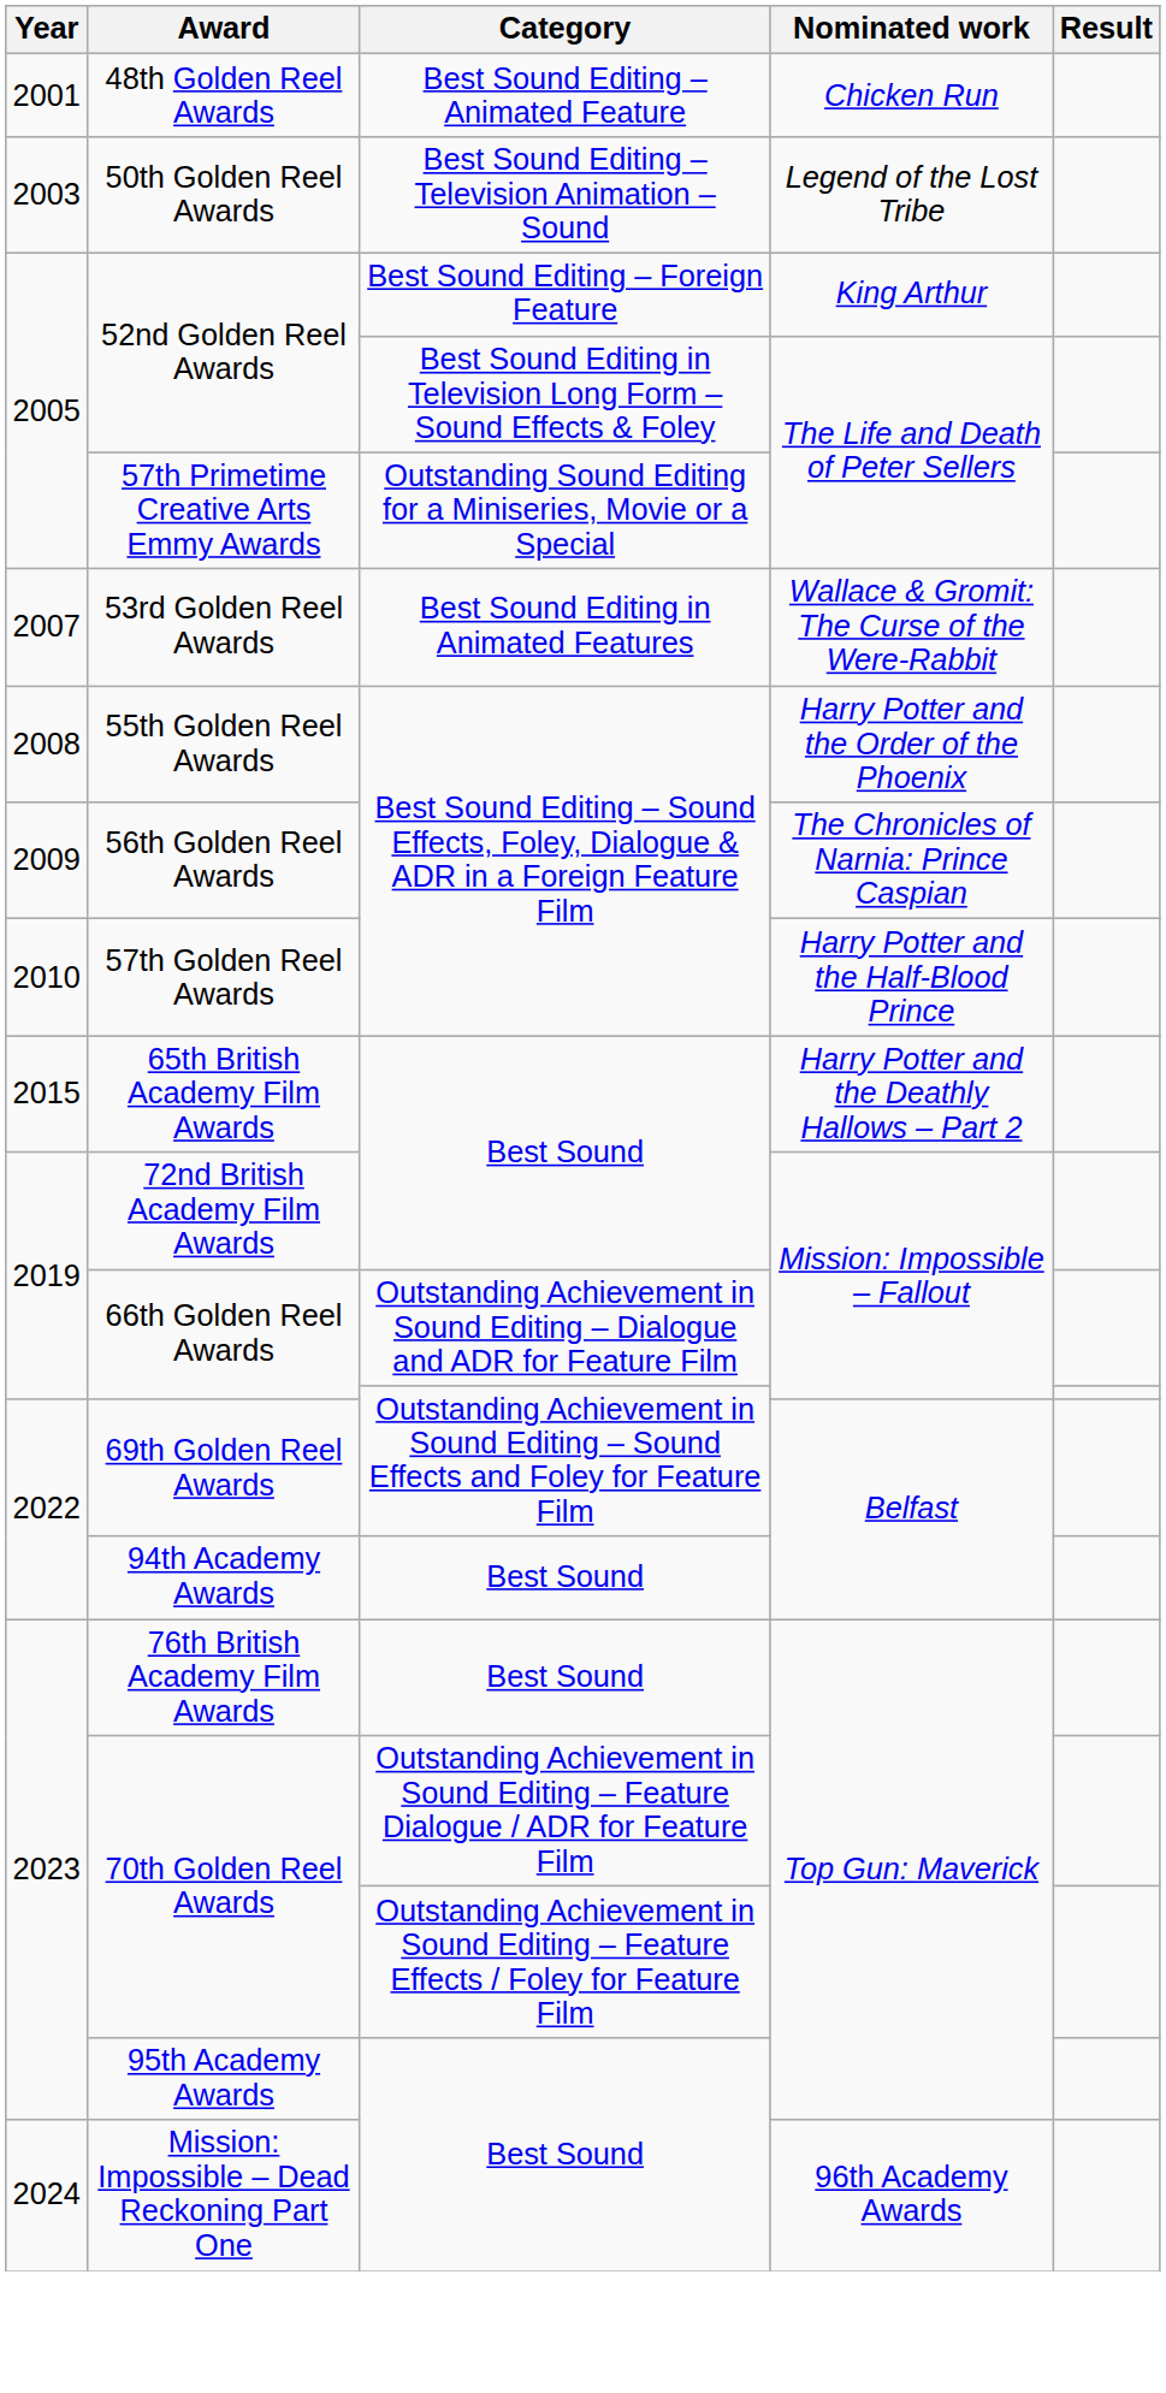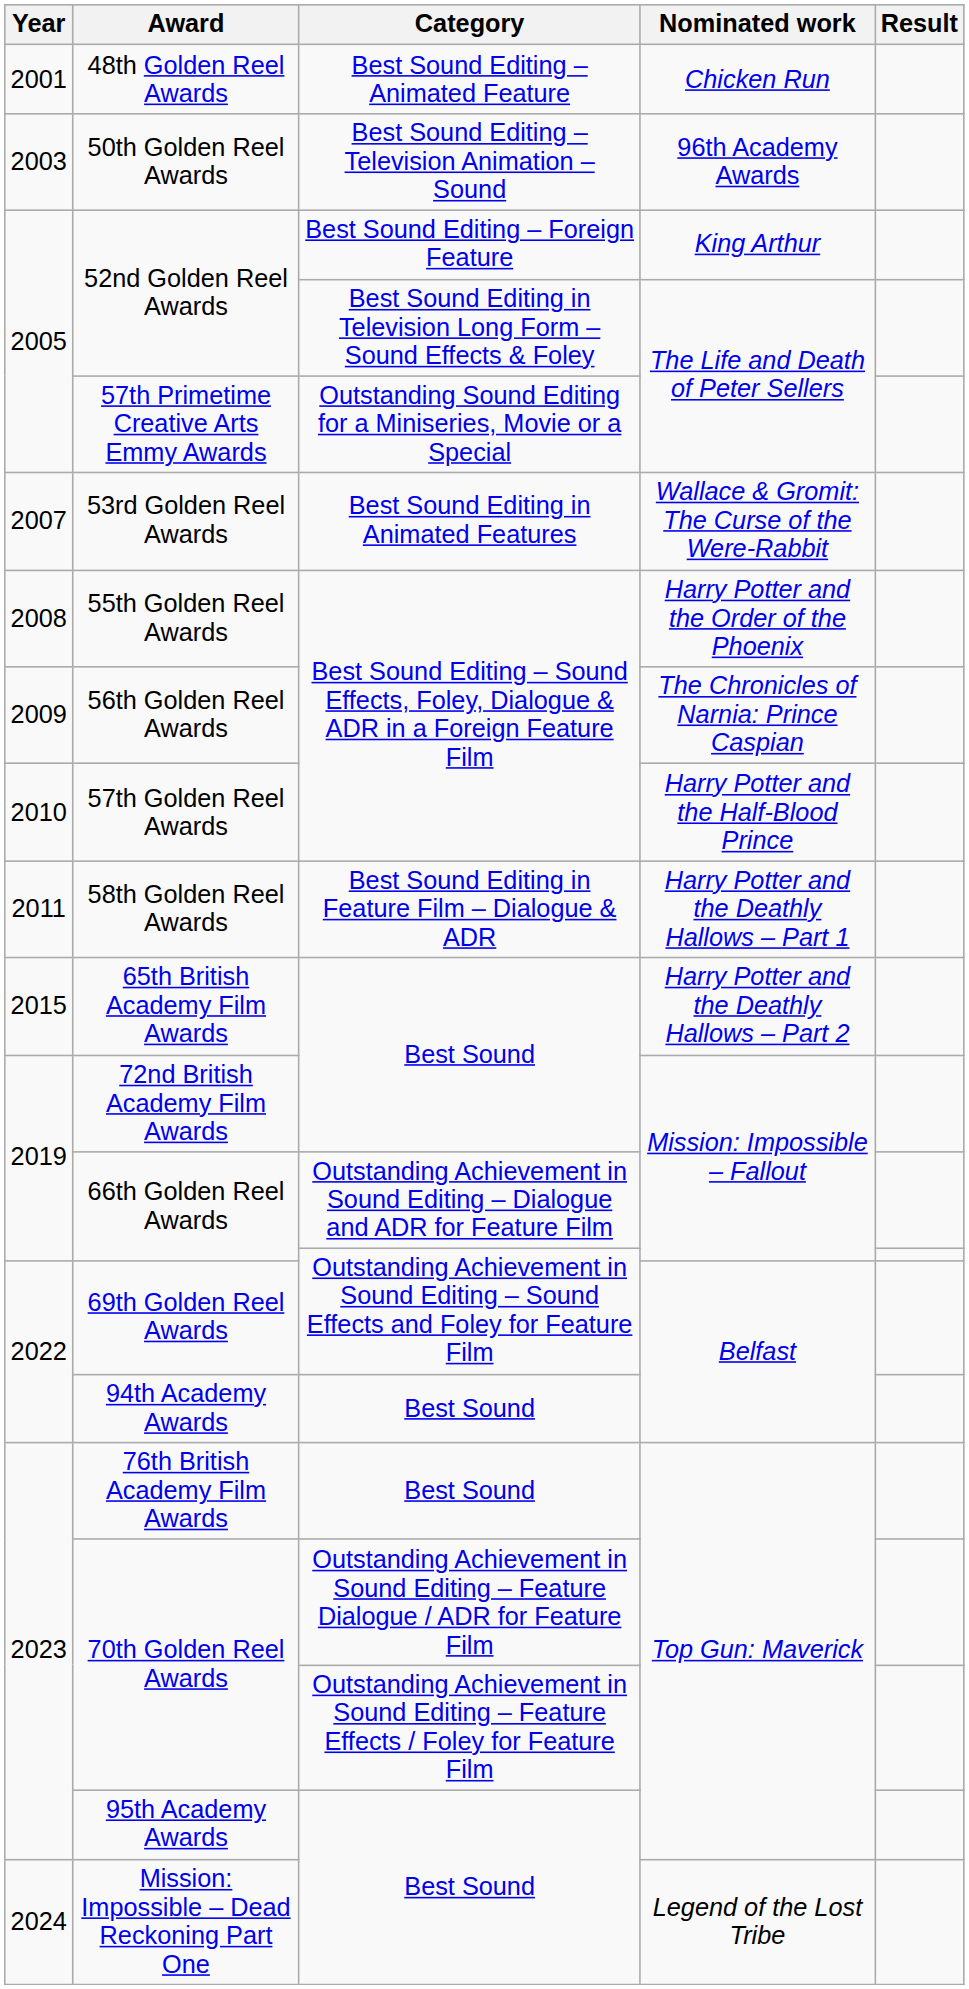 <table class="wikitable sortable plainrowheaders" style="text-align:center;">
 <tr>
 <th scope="col">Year</th>
 <th scope="col">Award</th>
 <th scope="col">Category</th>
 <th scope="col">Nominated work</th>
 <th scope="col">Result</th>
 </tr>
 <tr>
 <td>2001</td>
 <td>48th <a href='#'>Golden Reel Awards</a></td>
 <td><a href='#'>Best Sound Editing – Animated Feature</a></td>
 <td><em><a href='#'>Chicken Run</a></em></td>
 <td></td>
 </tr>
 <tr>
 <td>2003</td>
 <td>50th Golden Reel Awards</td>
 <td><a href='#'>Best Sound Editing – Television Animation – Sound</a></td>
-<td><em>Legend of the Lost Tribe</em></td>
+<td><a href='#'>96th Academy Awards</a></td>
 <td></td>
 </tr>
 <tr>
 <td rowspan="3">2005</td>
 <td rowspan="2">52nd Golden Reel Awards</td>
 <td><a href='#'>Best Sound Editing – Foreign Feature</a></td>
 <td><em><a href='#'>King Arthur</a></em></td>
 <td></td>
 </tr>
 <tr>
 <td><a href='#'>Best Sound Editing in Television Long Form – Sound Effects & Foley</a></td>
 <td rowspan="2"><em><a href='#'>The Life and Death of Peter Sellers</a></em></td>
 <td></td>
 </tr>
 <tr>
 <td><a href='#'>57th Primetime Creative Arts Emmy Awards</a></td>
 <td><a href='#'>Outstanding Sound Editing for a Miniseries, Movie or a Special</a></td>
 <td></td>
 </tr>
 <tr>
 <td>2007</td>
 <td>53rd Golden Reel Awards</td>
 <td><a href='#'>Best Sound Editing in Animated Features</a></td>
 <td><em><a href='#'>Wallace & Gromit: The Curse of the Were-Rabbit</a></em></td>
 <td></td>
 </tr>
 <tr>
 <td>2008</td>
 <td>55th Golden Reel Awards</td>
 <td rowspan="3"><a href='#'>Best Sound Editing – Sound Effects, Foley, Dialogue & ADR in a Foreign Feature Film</a></td>
 <td><em><a href='#'>Harry Potter and the Order of the Phoenix</a></em></td>
 <td></td>
 </tr>
 <tr>
 <td>2009</td>
 <td>56th Golden Reel Awards</td>
 <td><em><a href='#'>The Chronicles of Narnia: Prince Caspian</a></em></td>
 <td></td>
 </tr>
 <tr>
 <td>2010</td>
 <td>57th Golden Reel Awards</td>
 <td><em><a href='#'>Harry Potter and the Half-Blood Prince</a></em></td>
+<td></td>
+</tr>
+<tr>
+<td>2011</td>
+<td>58th Golden Reel Awards</td>
+<td><a href='#'>Best Sound Editing in Feature Film – Dialogue & ADR</a></td>
+<td><em><a href='#'>Harry Potter and the Deathly Hallows – Part 1</a></em></td>
 <td></td>
 </tr>
 <tr>
 <td>2015</td>
 <td><a href='#'>65th British Academy Film Awards</a></td>
 <td rowspan="2"><a href='#'>Best Sound</a></td>
 <td><em><a href='#'>Harry Potter and the Deathly Hallows – Part 2</a></em></td>
 <td></td>
 </tr>
 <tr>
 <td rowspan="3">2019</td>
 <td><a href='#'>72nd British Academy Film Awards</a></td>
 <td rowspan="3"><em><a href='#'>Mission: Impossible – Fallout</a></em></td>
 <td></td>
 </tr>
 <tr>
 <td rowspan="2">66th Golden Reel Awards</td>
 <td><a href='#'>Outstanding Achievement in Sound Editing – Dialogue and ADR for Feature Film</a></td>
 <td></td>
 </tr>
 <tr>
 <td rowspan="2"><a href='#'>Outstanding Achievement in Sound Editing – Sound Effects and Foley for Feature Film</a></td>
 <td></td>
 </tr>
 <tr>
 <td rowspan="2">2022</td>
 <td><a href='#'>69th Golden Reel Awards</a></td>
 <td rowspan="2"><em><a href='#'>Belfast</a></em></td>
 <td></td>
 </tr>
 <tr>
 <td><a href='#'>94th Academy Awards</a></td>
 <td><a href='#'>Best Sound</a></td>
 <td></td>
 </tr>
 <tr>
 <td rowspan="4">2023</td>
 <td><a href='#'>76th British Academy Film Awards</a></td>
 <td><a href='#'>Best Sound</a></td>
 <td rowspan="4"><em><a href='#'>Top Gun: Maverick</a></em></td>
 <td></td>
 </tr>
 <tr>
 <td rowspan="2"><a href='#'>70th Golden Reel Awards</a></td>
 <td><a href='#'>Outstanding Achievement in Sound Editing – Feature Dialogue / ADR for Feature Film</a></td>
 <td></td>
 </tr>
 <tr>
 <td><a href='#'>Outstanding Achievement in Sound Editing – Feature Effects / Foley for Feature Film</a></td>
 <td></td>
 </tr>
 <tr>
 <td><a href='#'>95th Academy Awards</a></td>
 <td rowspan="2"><a href='#'>Best Sound</a></td>
 <td></td>
 </tr>
 <tr>
 <td>2024</td>
 <td><a href='#'>Mission: Impossible – Dead Reckoning Part One</a></td>
-<td><a href='#'>96th Academy Awards</a></td>
+<td><em>Legend of the Lost Tribe</em></td>
 <td></td>
 </tr>
 </table>
